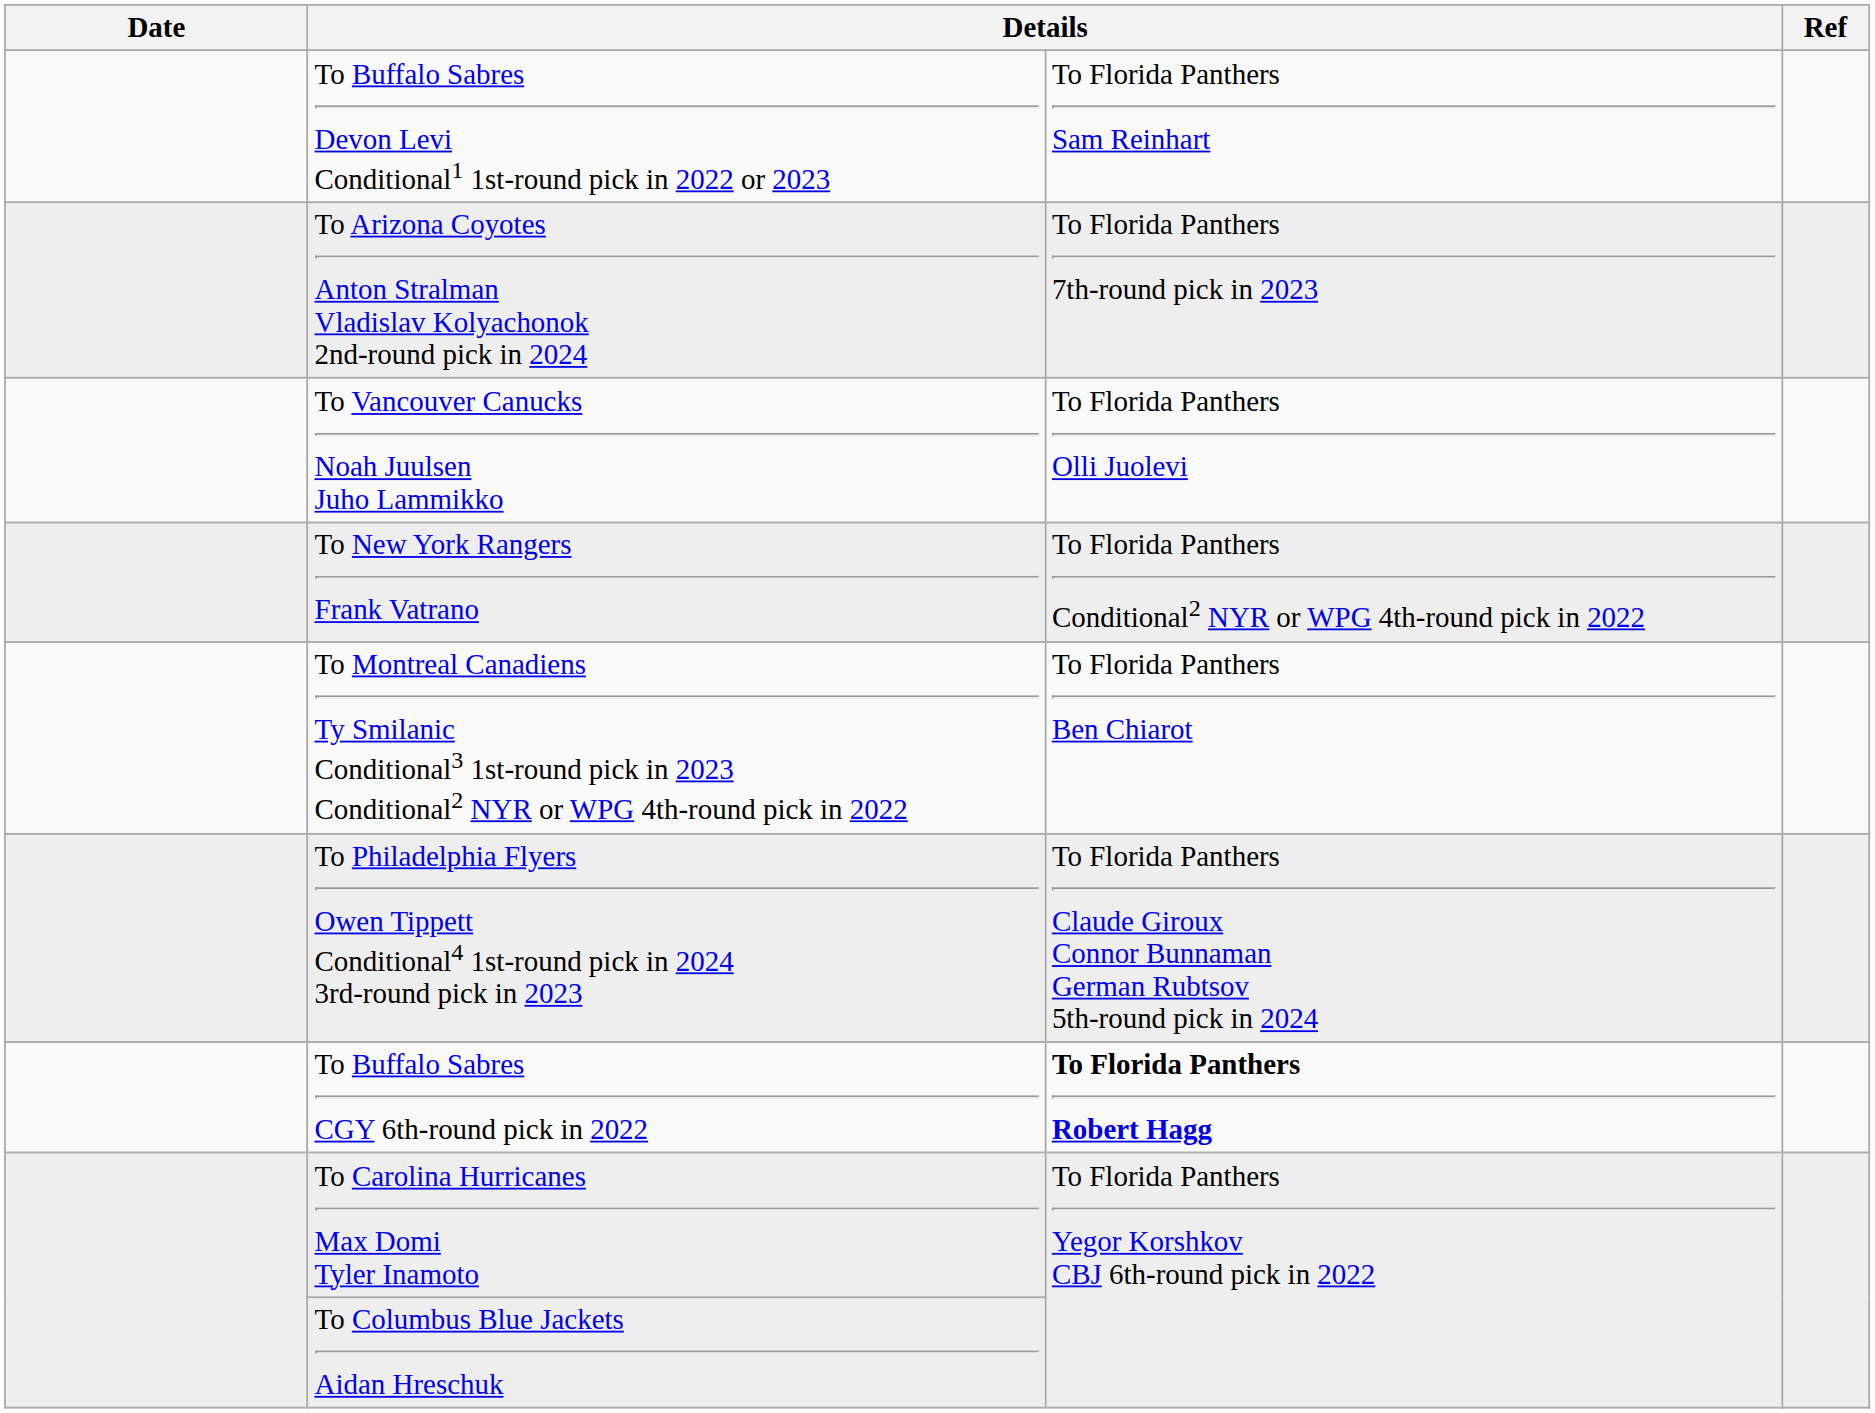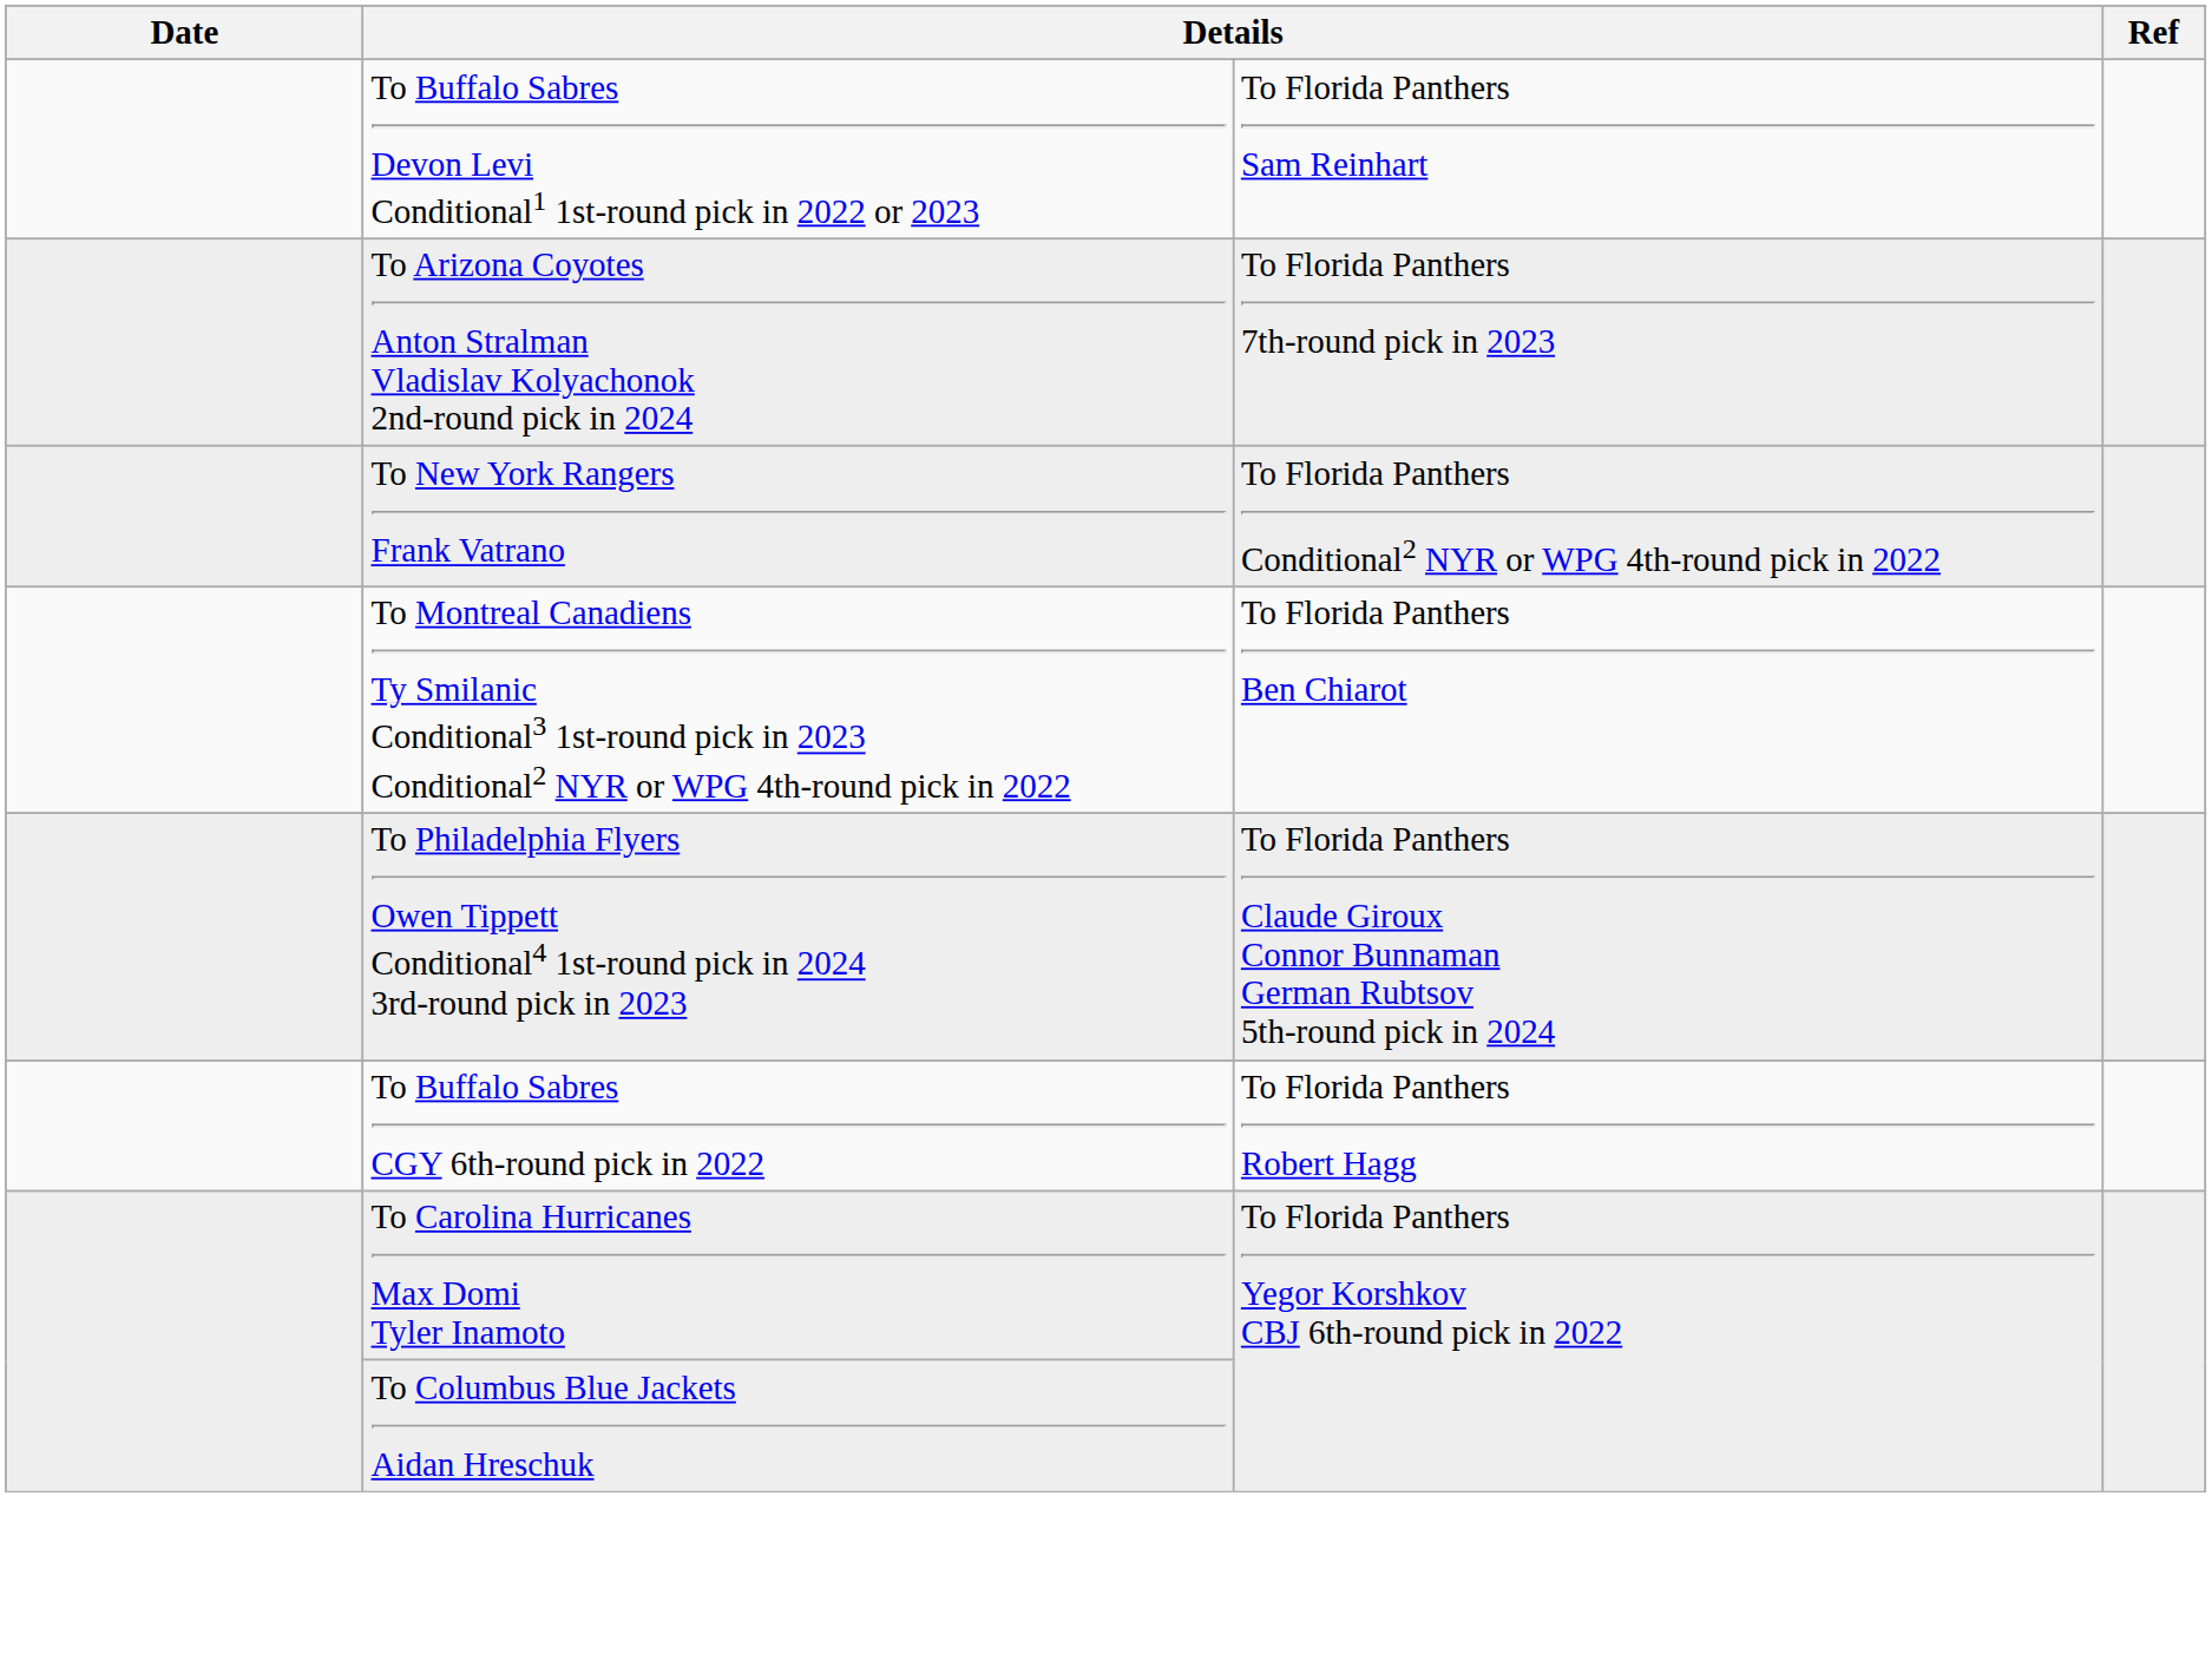 <table class="wikitable">
 <tr>
 <th style="width: 10em;">Date</th>
 <th colspan=2>Details</th>
 <th style="width: 2.5em;">Ref</th>
 </tr>
 <tr>
 <td></td>
 <td style="width: 25em;" valign="top">To <a href='#'>Buffalo Sabres</a><hr><a href='#'>Devon Levi</a><br>Conditional<sup>1</sup> 1st-round pick in <a href='#'>2022</a> or <a href='#'>2023</a></td>
 <td style="width: 25em;" valign="top">To Florida Panthers<hr><a href='#'>Sam Reinhart</a></td>
 <td></td>
 </tr>
 <tr bgcolor="eeeeee">
 <td></td>
 <td valign="top">To <a href='#'>Arizona Coyotes</a><hr><a href='#'>Anton Stralman</a><br><a href='#'>Vladislav Kolyachonok</a><br>2nd-round pick in <a href='#'>2024</a></td>
 <td valign="top">To Florida Panthers<hr>7th-round pick in <a href='#'>2023</a></td>
-<td></td>
-</tr>
-<tr>
-<td></td>
-<td valign="top">To <a href='#'>Vancouver Canucks</a><hr><a href='#'>Noah Juulsen</a><br><a href='#'>Juho Lammikko</a></td>
-<td valign="top">To Florida Panthers<hr><a href='#'>Olli Juolevi</a></td>
 <td></td>
 </tr>
 <tr bgcolor="eeeeee">
 <td></td>
 <td valign="top">To <a href='#'>New York Rangers</a><hr><a href='#'>Frank Vatrano</a></td>
 <td valign="top">To Florida Panthers<hr>Conditional<sup>2</sup> <a href='#'>NYR</a> or <a href='#'>WPG</a> 4th-round pick in <a href='#'>2022</a></td>
 <td></td>
 </tr>
 <tr>
 <td></td>
 <td valign="top">To <a href='#'>Montreal Canadiens</a><hr><a href='#'>Ty Smilanic</a><br>Conditional<sup>3</sup> 1st-round pick in <a href='#'>2023</a><br>Conditional<sup>2</sup> <a href='#'>NYR</a> or <a href='#'>WPG</a> 4th-round pick in <a href='#'>2022</a></td>
 <td valign="top">To Florida Panthers<hr><a href='#'>Ben Chiarot</a></td>
 <td></td>
 </tr>
 <tr bgcolor="eeeeee">
 <td></td>
 <td valign="top">To <a href='#'>Philadelphia Flyers</a><hr><a href='#'>Owen Tippett</a><br>Conditional<sup>4</sup> 1st-round pick in <a href='#'>2024</a><br>3rd-round pick in <a href='#'>2023</a></td>
 <td valign="top">To Florida Panthers<hr><a href='#'>Claude Giroux</a><br><a href='#'>Connor Bunnaman</a><br><a href='#'>German Rubtsov</a><br>5th-round pick in <a href='#'>2024</a></td>
 <td></td>
 </tr>
 <tr>
 <td></td>
 <td valign="top">To <a href='#'>Buffalo Sabres</a><hr><a href='#'>CGY</a> 6th-round pick in <a href='#'>2022</a></td>
-<td valign="top"><strong>To Florida Panthers<hr><a href='#'>Robert Hagg</a></strong></td>
+<td valign="top">To Florida Panthers<hr><a href='#'>Robert Hagg</a></td>
 <td></td>
 </tr>
 <tr bgcolor="eeeeee">
 <td rowspan=2></td>
 <td valign="top">To <a href='#'>Carolina Hurricanes</a><hr><a href='#'>Max Domi</a><br><a href='#'>Tyler Inamoto</a></td>
 <td rowspan=2; valign="top">To Florida Panthers<hr><a href='#'>Yegor Korshkov</a><br><a href='#'>CBJ</a> 6th-round pick in <a href='#'>2022</a></td>
 <td rowspan=2></td>
 </tr>
 <tr bgcolor="eeeeee">
 <td valign="top">To <a href='#'>Columbus Blue Jackets</a><hr><a href='#'>Aidan Hreschuk</a></td>
 </tr>
 </table>
